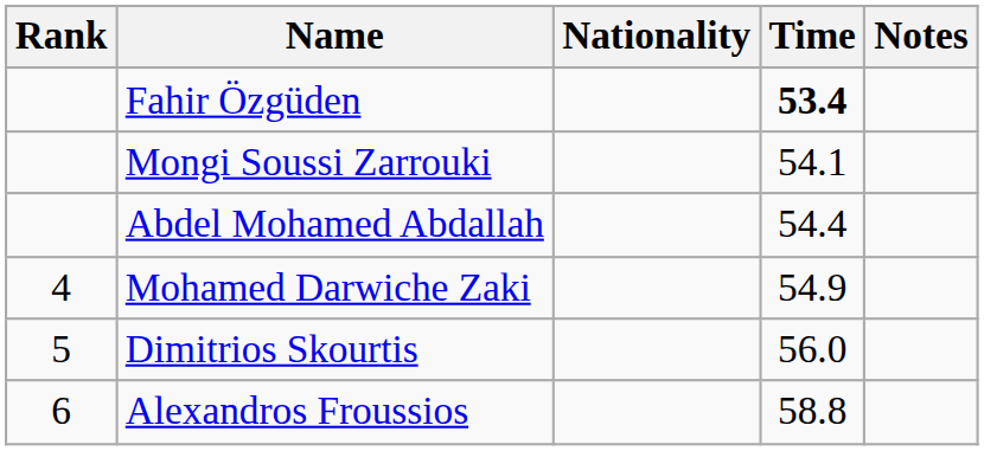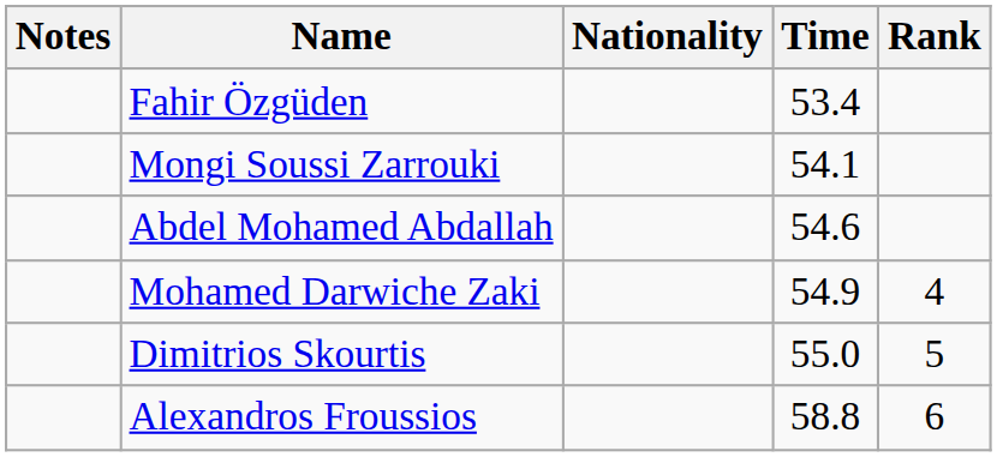 <table class="wikitable sortable" style="text-align:center">
 <tr>
-<th>Rank</th>
+<th>Notes</th>
 <th>Name</th>
 <th>Nationality</th>
 <th>Time</th>
-<th>Notes</th>
+<th>Rank</th>
 </tr>
 <tr>
 <td></td>
 <td align=left><a href='#'>Fahir Özgüden</a></td>
 <td align=left></td>
-<td><strong>53.4</strong></td>
+<td>53.4</td>
 <td></td>
 </tr>
 <tr>
 <td></td>
 <td align=left><a href='#'>Mongi Soussi Zarrouki</a></td>
 <td align=left></td>
 <td>54.1</td>
 <td></td>
 </tr>
 <tr>
 <td></td>
 <td align=left><a href='#'>Abdel Mohamed Abdallah</a></td>
 <td align=left></td>
-<td>54.4</td>
+<td>54.6</td>
 <td></td>
 </tr>
 <tr>
-<td>4</td>
+<td></td>
 <td align=left><a href='#'>Mohamed Darwiche Zaki</a></td>
 <td align=left></td>
 <td>54.9</td>
-<td></td>
+<td>4</td>
 </tr>
 <tr>
-<td>5</td>
+<td></td>
 <td align=left><a href='#'>Dimitrios Skourtis</a></td>
 <td align=left></td>
-<td>56.0</td>
-<td></td>
+<td>55.0</td>
+<td>5</td>
 </tr>
 <tr>
-<td>6</td>
+<td></td>
 <td align=left><a href='#'>Alexandros Froussios</a></td>
 <td align=left></td>
 <td>58.8</td>
-<td></td>
+<td>6</td>
 </tr>
 </table>
